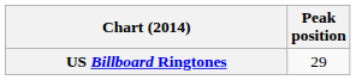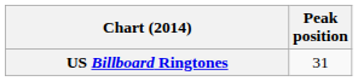 <table class="wikitable sortable plainrowheaders">
 <tr>
 <th scope="col" style="width:17em;">Chart (2014)</th>
 <th scope="col">Peak<br>position</th>
 </tr>
 <tr>
 <th scope="row">US <a href='#'><em>Billboard</em> Ringtones</a></th>
-<td style="text-align:center;">29</td>
+<td style="text-align:center;">31</td>
 </tr>
 </table>
